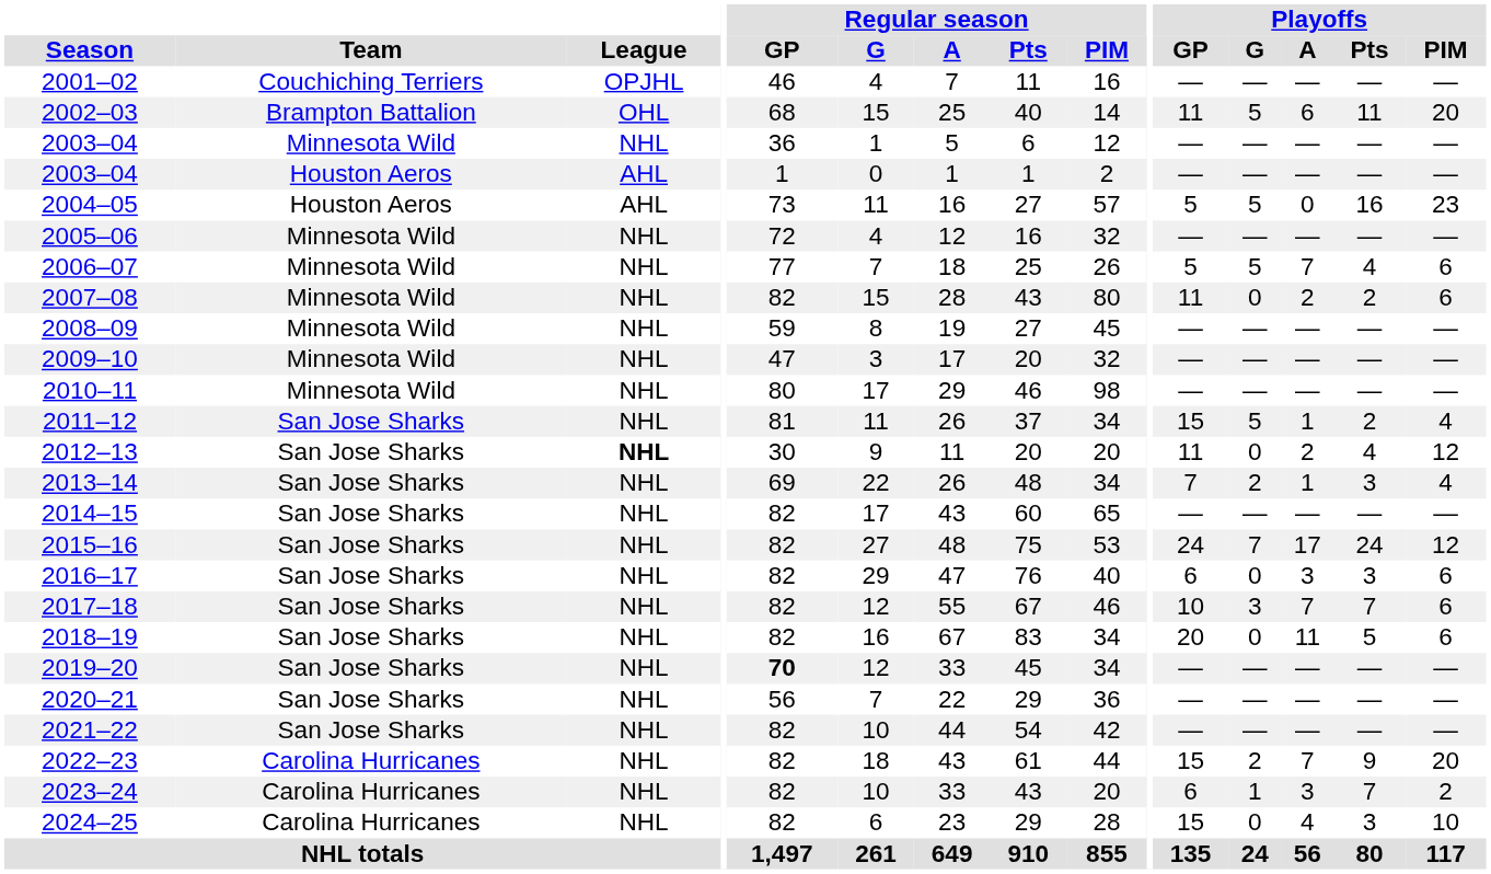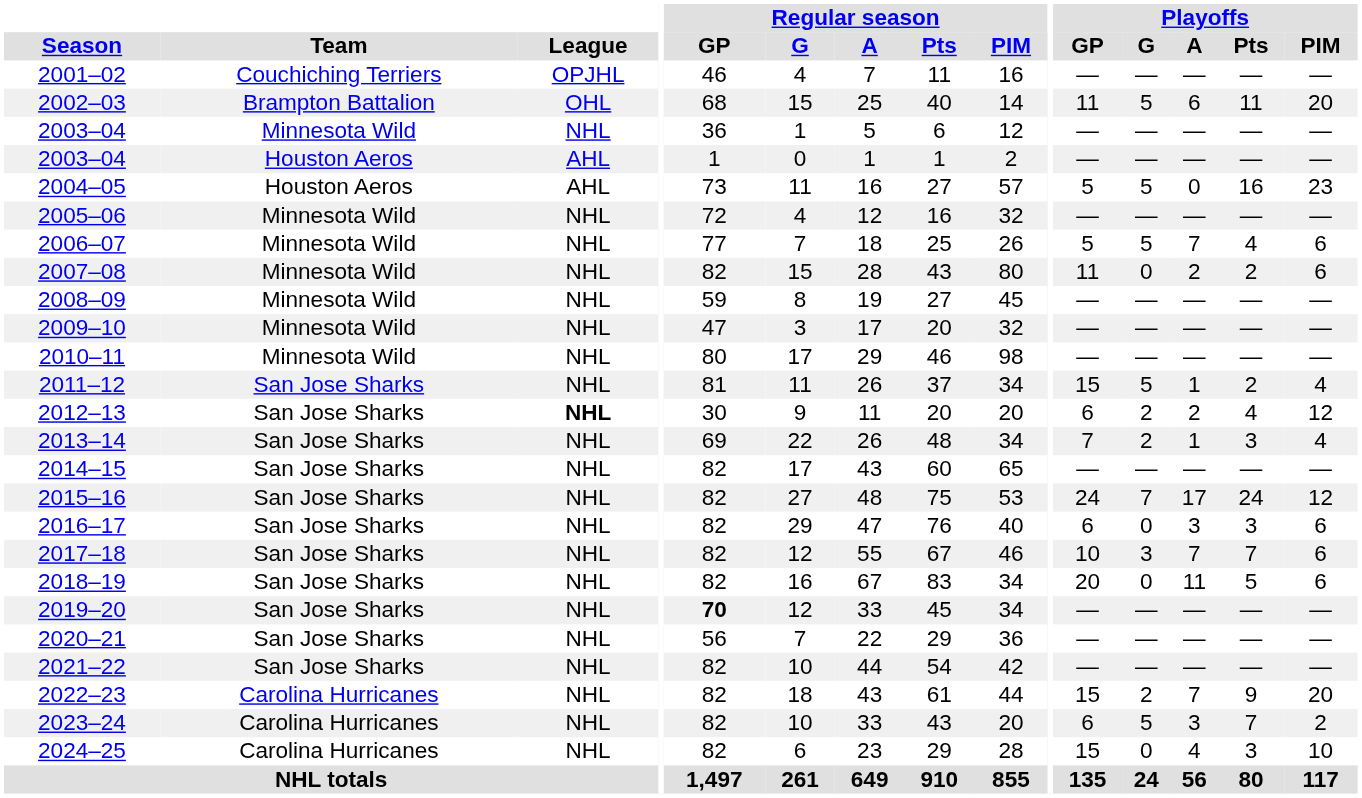 <table border="0" cellpadding="1" cellspacing="0" style="text-align:center; width:60em">
 <tr bgcolor="#e0e0e0">
 <th colspan="3" bgcolor="#ffffff"></th>
 <th rowspan="100" bgcolor="#ffffff"></th>
 <th colspan="5"><a href='#'>Regular season</a></th>
 <th rowspan="100" bgcolor="#ffffff"></th>
 <th colspan="5"><a href='#'>Playoffs</a></th>
 </tr>
 <tr bgcolor="#e0e0e0">
 <th><a href='#'>Season</a></th>
 <th>Team</th>
 <th>League</th>
 <th>GP</th>
 <th><a href='#'>G</a></th>
 <th><a href='#'>A</a></th>
 <th><a href='#'>Pts</a></th>
 <th><a href='#'>PIM</a></th>
 <th>GP</th>
 <th>G</th>
 <th>A</th>
 <th>Pts</th>
 <th>PIM</th>
 </tr>
 <tr>
 <td><a href='#'>2001–02</a></td>
 <td><a href='#'>Couchiching Terriers</a></td>
 <td><a href='#'>OPJHL</a></td>
 <td>46</td>
 <td>4</td>
 <td>7</td>
 <td>11</td>
 <td>16</td>
 <td>—</td>
 <td>—</td>
 <td>—</td>
 <td>—</td>
 <td>—</td>
 </tr>
 <tr bgcolor="#f0f0f0">
 <td><a href='#'>2002–03</a></td>
 <td><a href='#'>Brampton Battalion</a></td>
 <td><a href='#'>OHL</a></td>
 <td>68</td>
 <td>15</td>
 <td>25</td>
 <td>40</td>
 <td>14</td>
 <td>11</td>
 <td>5</td>
 <td>6</td>
 <td>11</td>
 <td>20</td>
 </tr>
 <tr>
 <td><a href='#'>2003–04</a></td>
 <td><a href='#'>Minnesota Wild</a></td>
 <td><a href='#'>NHL</a></td>
 <td>36</td>
 <td>1</td>
 <td>5</td>
 <td>6</td>
 <td>12</td>
 <td>—</td>
 <td>—</td>
 <td>—</td>
 <td>—</td>
 <td>—</td>
 </tr>
 <tr bgcolor="#f0f0f0">
 <td><a href='#'>2003–04</a></td>
 <td><a href='#'>Houston Aeros</a></td>
 <td><a href='#'>AHL</a></td>
 <td>1</td>
 <td>0</td>
 <td>1</td>
 <td>1</td>
 <td>2</td>
 <td>—</td>
 <td>—</td>
 <td>—</td>
 <td>—</td>
 <td>—</td>
 </tr>
 <tr>
 <td><a href='#'>2004–05</a></td>
 <td>Houston Aeros</td>
 <td>AHL</td>
 <td>73</td>
 <td>11</td>
 <td>16</td>
 <td>27</td>
 <td>57</td>
 <td>5</td>
 <td>5</td>
 <td>0</td>
 <td>16</td>
 <td>23</td>
 </tr>
 <tr bgcolor="#f0f0f0">
 <td><a href='#'>2005–06</a></td>
 <td>Minnesota Wild</td>
 <td>NHL</td>
 <td>72</td>
 <td>4</td>
 <td>12</td>
 <td>16</td>
 <td>32</td>
 <td>—</td>
 <td>—</td>
 <td>—</td>
 <td>—</td>
 <td>—</td>
 </tr>
 <tr>
 <td><a href='#'>2006–07</a></td>
 <td>Minnesota Wild</td>
 <td>NHL</td>
 <td>77</td>
 <td>7</td>
 <td>18</td>
 <td>25</td>
 <td>26</td>
 <td>5</td>
 <td>5</td>
 <td>7</td>
 <td>4</td>
 <td>6</td>
 </tr>
 <tr bgcolor="#f0f0f0">
 <td><a href='#'>2007–08</a></td>
 <td>Minnesota Wild</td>
 <td>NHL</td>
 <td>82</td>
 <td>15</td>
 <td>28</td>
 <td>43</td>
 <td>80</td>
 <td>11</td>
 <td>0</td>
 <td>2</td>
 <td>2</td>
 <td>6</td>
 </tr>
 <tr>
 <td><a href='#'>2008–09</a></td>
 <td>Minnesota Wild</td>
 <td>NHL</td>
 <td>59</td>
 <td>8</td>
 <td>19</td>
 <td>27</td>
 <td>45</td>
 <td>—</td>
 <td>—</td>
 <td>—</td>
 <td>—</td>
 <td>—</td>
 </tr>
 <tr bgcolor="#f0f0f0">
 <td><a href='#'>2009–10</a></td>
 <td>Minnesota Wild</td>
 <td>NHL</td>
 <td>47</td>
 <td>3</td>
 <td>17</td>
 <td>20</td>
 <td>32</td>
 <td>—</td>
 <td>—</td>
 <td>—</td>
 <td>—</td>
 <td>—</td>
 </tr>
 <tr>
 <td><a href='#'>2010–11</a></td>
 <td>Minnesota Wild</td>
 <td>NHL</td>
 <td>80</td>
 <td>17</td>
 <td>29</td>
 <td>46</td>
 <td>98</td>
 <td>—</td>
 <td>—</td>
 <td>—</td>
 <td>—</td>
 <td>—</td>
 </tr>
 <tr bgcolor="#f0f0f0">
 <td><a href='#'>2011–12</a></td>
 <td><a href='#'>San Jose Sharks</a></td>
 <td>NHL</td>
 <td>81</td>
 <td>11</td>
 <td>26</td>
 <td>37</td>
 <td>34</td>
 <td>15</td>
 <td>5</td>
 <td>1</td>
 <td>2</td>
 <td>4</td>
 </tr>
 <tr>
 <td><a href='#'>2012–13</a></td>
 <td>San Jose Sharks</td>
 <td><strong>NHL</strong></td>
 <td>30</td>
 <td>9</td>
 <td>11</td>
 <td>20</td>
 <td>20</td>
-<td>11</td>
-<td>0</td>
+<td>6</td>
+<td>2</td>
 <td>2</td>
 <td>4</td>
 <td>12</td>
 </tr>
 <tr bgcolor="#f0f0f0">
 <td><a href='#'>2013–14</a></td>
 <td>San Jose Sharks</td>
 <td>NHL</td>
 <td>69</td>
 <td>22</td>
 <td>26</td>
 <td>48</td>
 <td>34</td>
 <td>7</td>
 <td>2</td>
 <td>1</td>
 <td>3</td>
 <td>4</td>
 </tr>
 <tr>
 <td><a href='#'>2014–15</a></td>
 <td>San Jose Sharks</td>
 <td>NHL</td>
 <td>82</td>
 <td>17</td>
 <td>43</td>
 <td>60</td>
 <td>65</td>
 <td>—</td>
 <td>—</td>
 <td>—</td>
 <td>—</td>
 <td>—</td>
 </tr>
 <tr bgcolor="#f0f0f0">
 <td><a href='#'>2015–16</a></td>
 <td>San Jose Sharks</td>
 <td>NHL</td>
 <td>82</td>
 <td>27</td>
 <td>48</td>
 <td>75</td>
 <td>53</td>
 <td>24</td>
 <td>7</td>
 <td>17</td>
 <td>24</td>
 <td>12</td>
 </tr>
 <tr>
 <td><a href='#'>2016–17</a></td>
 <td>San Jose Sharks</td>
 <td>NHL</td>
 <td>82</td>
 <td>29</td>
 <td>47</td>
 <td>76</td>
 <td>40</td>
 <td>6</td>
 <td>0</td>
 <td>3</td>
 <td>3</td>
 <td>6</td>
 </tr>
 <tr bgcolor="#f0f0f0">
 <td><a href='#'>2017–18</a></td>
 <td>San Jose Sharks</td>
 <td>NHL</td>
 <td>82</td>
 <td>12</td>
 <td>55</td>
 <td>67</td>
 <td>46</td>
 <td>10</td>
 <td>3</td>
 <td>7</td>
 <td>7</td>
 <td>6</td>
 </tr>
 <tr>
 <td><a href='#'>2018–19</a></td>
 <td>San Jose Sharks</td>
 <td>NHL</td>
 <td>82</td>
 <td>16</td>
 <td>67</td>
 <td>83</td>
 <td>34</td>
 <td>20</td>
 <td>0</td>
 <td>11</td>
 <td>5</td>
 <td>6</td>
 </tr>
 <tr bgcolor="#f0f0f0">
 <td><a href='#'>2019–20</a></td>
 <td>San Jose Sharks</td>
 <td>NHL</td>
 <td><strong>70</strong></td>
 <td>12</td>
 <td>33</td>
 <td>45</td>
 <td>34</td>
 <td>—</td>
 <td>—</td>
 <td>—</td>
 <td>—</td>
 <td>—</td>
 </tr>
 <tr>
 <td><a href='#'>2020–21</a></td>
 <td>San Jose Sharks</td>
 <td>NHL</td>
 <td>56</td>
 <td>7</td>
 <td>22</td>
 <td>29</td>
 <td>36</td>
 <td>—</td>
 <td>—</td>
 <td>—</td>
 <td>—</td>
 <td>—</td>
 </tr>
 <tr bgcolor="#f0f0f0">
 <td><a href='#'>2021–22</a></td>
 <td>San Jose Sharks</td>
 <td>NHL</td>
 <td>82</td>
 <td>10</td>
 <td>44</td>
 <td>54</td>
 <td>42</td>
 <td>—</td>
 <td>—</td>
 <td>—</td>
 <td>—</td>
 <td>—</td>
 </tr>
 <tr>
 <td><a href='#'>2022–23</a></td>
 <td><a href='#'>Carolina Hurricanes</a></td>
 <td>NHL</td>
 <td>82</td>
 <td>18</td>
 <td>43</td>
 <td>61</td>
 <td>44</td>
 <td>15</td>
 <td>2</td>
 <td>7</td>
 <td>9</td>
 <td>20</td>
 </tr>
 <tr bgcolor="#f0f0f0">
 <td><a href='#'>2023–24</a></td>
 <td>Carolina Hurricanes</td>
 <td>NHL</td>
 <td>82</td>
 <td>10</td>
 <td>33</td>
 <td>43</td>
 <td>20</td>
 <td>6</td>
-<td>1</td>
+<td>5</td>
 <td>3</td>
 <td>7</td>
 <td>2</td>
 </tr>
 <tr>
 <td><a href='#'>2024–25</a></td>
 <td>Carolina Hurricanes</td>
 <td>NHL</td>
 <td>82</td>
 <td>6</td>
 <td>23</td>
 <td>29</td>
 <td>28</td>
 <td>15</td>
 <td>0</td>
 <td>4</td>
 <td>3</td>
 <td>10</td>
 </tr>
 <tr bgcolor="#e0e0e0">
 <th colspan="3">NHL totals</th>
 <th>1,497</th>
 <th>261</th>
 <th>649</th>
 <th>910</th>
 <th>855</th>
 <th>135</th>
 <th>24</th>
 <th>56</th>
 <th>80</th>
 <th>117<br></th>
 </tr>
 </table>
